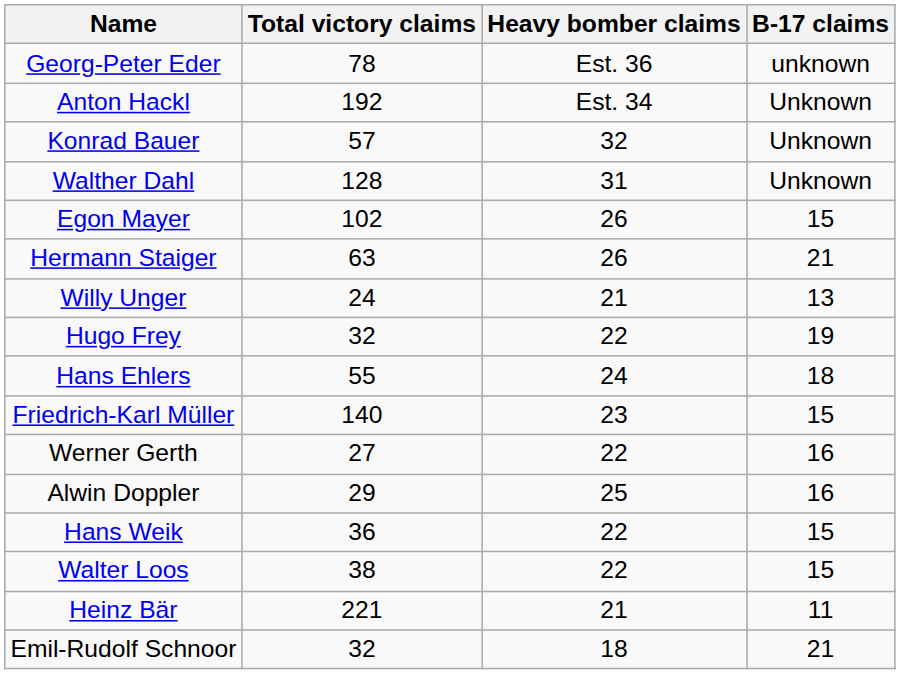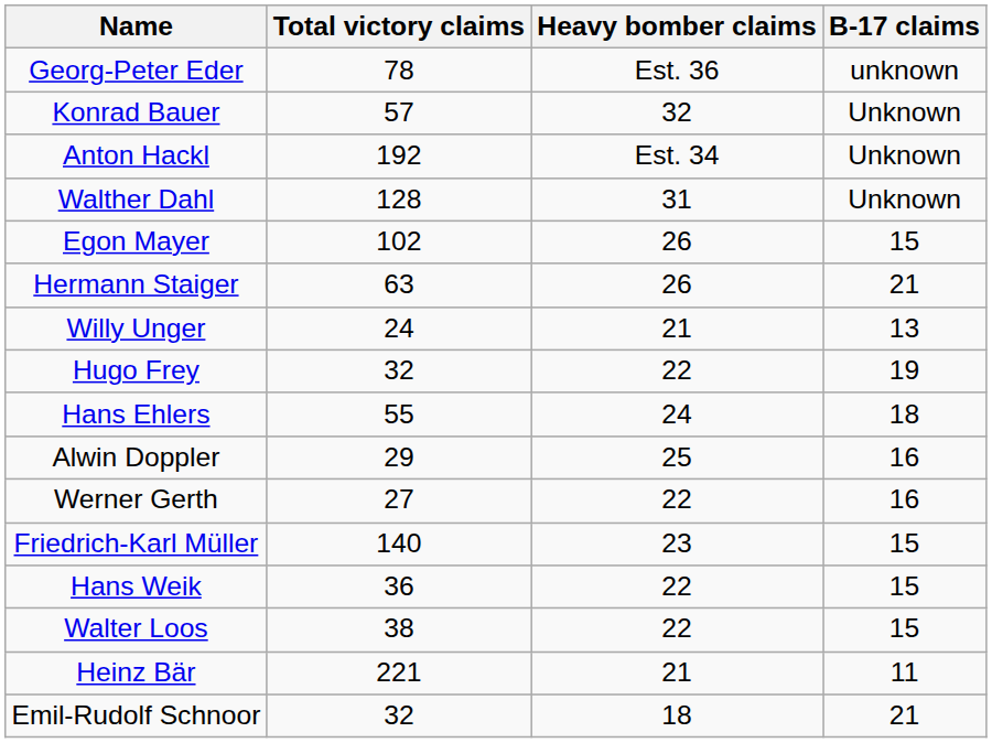 <table class="wikitable sortable" style="text-align:center">
 <tr>
 <th>Name</th>
 <th>Total victory claims</th>
 <th>Heavy bomber claims</th>
 <th>B-17 claims</th>
 </tr>
 <tr>
 <td><a href='#'>Georg-Peter Eder</a></td>
 <td>78</td>
 <td>Est. 36</td>
 <td>unknown</td>
 </tr>
 <tr>
+<td><a href='#'>Konrad Bauer</a></td>
+<td>57</td>
+<td>32</td>
+<td>Unknown</td>
+</tr>
+<tr>
 <td><a href='#'>Anton Hackl</a></td>
 <td>192</td>
 <td>Est. 34</td>
-<td>Unknown</td>
-</tr>
-<tr>
-<td><a href='#'>Konrad Bauer</a></td>
-<td>57</td>
-<td>32</td>
 <td>Unknown</td>
 </tr>
 <tr>
 <td><a href='#'>Walther Dahl</a></td>
 <td>128</td>
 <td>31</td>
 <td>Unknown</td>
 </tr>
 <tr>
 <td><a href='#'>Egon Mayer</a> </td>
 <td>102</td>
 <td>26</td>
 <td>15</td>
 </tr>
 <tr>
 <td><a href='#'>Hermann Staiger</a></td>
 <td>63</td>
 <td>26</td>
 <td>21</td>
 </tr>
 <tr>
 <td><a href='#'>Willy Unger</a></td>
 <td>24</td>
 <td>21</td>
 <td>13</td>
 </tr>
 <tr>
 <td><a href='#'>Hugo Frey</a> </td>
 <td>32</td>
 <td>22</td>
 <td>19</td>
 </tr>
 <tr>
 <td><a href='#'>Hans Ehlers</a> </td>
 <td>55</td>
 <td>24</td>
 <td>18</td>
 </tr>
 <tr>
-<td><a href='#'>Friedrich-Karl Müller</a></td>
-<td>140</td>
-<td>23</td>
-<td>15</td>
+<td>Alwin Doppler</td>
+<td>29</td>
+<td>25</td>
+<td>16</td>
 </tr>
 <tr>
 <td>Werner Gerth</td>
 <td>27</td>
 <td>22</td>
 <td>16</td>
 </tr>
 <tr>
-<td>Alwin Doppler</td>
-<td>29</td>
-<td>25</td>
-<td>16</td>
+<td><a href='#'>Friedrich-Karl Müller</a></td>
+<td>140</td>
+<td>23</td>
+<td>15</td>
 </tr>
 <tr>
 <td><a href='#'>Hans Weik</a></td>
 <td>36</td>
 <td>22</td>
 <td>15</td>
 </tr>
 <tr>
 <td><a href='#'>Walter Loos</a></td>
 <td>38</td>
 <td>22</td>
 <td>15</td>
 </tr>
 <tr>
 <td><a href='#'>Heinz Bär</a></td>
 <td>221</td>
 <td>21</td>
 <td>11</td>
 </tr>
 <tr>
 <td>Emil-Rudolf Schnoor</td>
 <td>32</td>
 <td>18</td>
 <td>21</td>
 </tr>
 </table>
